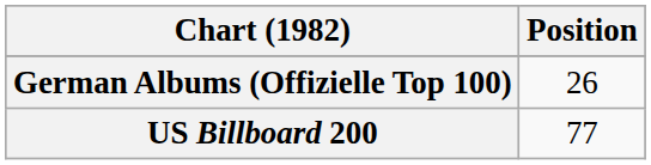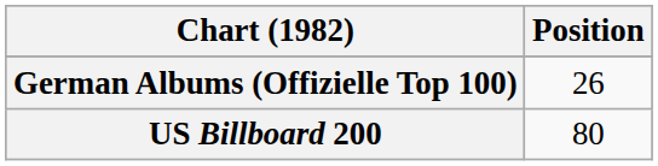 <table class="wikitable plainrowheaders" style="text-align:center">
 <tr>
 <th scope="col">Chart (1982)</th>
 <th scope="col">Position</th>
 </tr>
 <tr>
 </tr>
 <tr>
 <th scope="row">German Albums (Offizielle Top 100)</th>
 <td>26</td>
 </tr>
 <tr>
 <th scope="row">US <em>Billboard</em> 200</th>
-<td>77</td>
+<td>80</td>
 </tr>
 </table>
